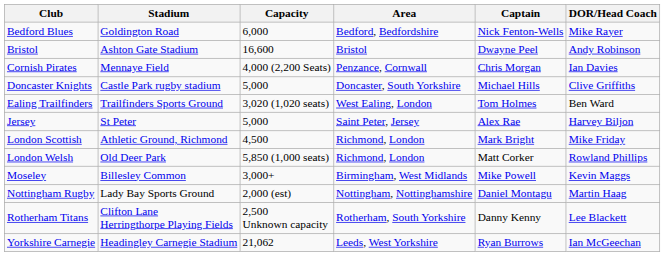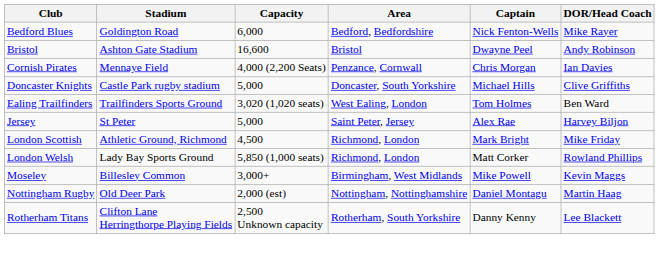 <table class="wikitable sortable">
 <tr>
 <th>Club</th>
 <th>Stadium</th>
 <th>Capacity</th>
 <th>Area</th>
 <th>Captain</th>
 <th>DOR/Head Coach</th>
 </tr>
 <tr>
 <td><a href='#'>Bedford Blues</a></td>
 <td><a href='#'>Goldington Road</a></td>
 <td style="text-align:left;">6,000</td>
 <td><a href='#'>Bedford</a>, <a href='#'>Bedfordshire</a></td>
 <td> <a href='#'>Nick Fenton-Wells</a></td>
 <td>  <a href='#'>Mike Rayer</a></td>
 </tr>
 <tr>
 <td><a href='#'>Bristol</a></td>
 <td><a href='#'>Ashton Gate Stadium</a></td>
 <td style="text-align:left;">16,600</td>
 <td><a href='#'>Bristol</a></td>
 <td> <a href='#'>Dwayne Peel</a></td>
 <td> <a href='#'>Andy Robinson</a></td>
 </tr>
 <tr>
 <td><a href='#'>Cornish Pirates</a></td>
 <td><a href='#'>Mennaye Field</a></td>
 <td style="text-align:left;">4,000 (2,200 Seats)</td>
 <td><a href='#'>Penzance</a>, <a href='#'>Cornwall</a></td>
 <td> <a href='#'>Chris Morgan</a></td>
 <td> <a href='#'>Ian Davies</a></td>
 </tr>
 <tr>
 <td><a href='#'>Doncaster Knights</a></td>
 <td><a href='#'>Castle Park rugby stadium</a></td>
 <td style="text-align:left;">5,000</td>
 <td><a href='#'>Doncaster</a>, <a href='#'>South Yorkshire</a></td>
 <td> <a href='#'>Michael Hills</a></td>
 <td> <a href='#'>Clive Griffiths</a></td>
 </tr>
 <tr>
 <td><a href='#'>Ealing Trailfinders</a></td>
 <td><a href='#'>Trailfinders Sports Ground</a></td>
 <td style="text-align:left;">3,020 (1,020 seats)</td>
 <td><a href='#'>West Ealing</a>, <a href='#'>London</a></td>
 <td> <a href='#'>Tom Holmes</a></td>
 <td> Ben Ward</td>
 </tr>
 <tr>
 <td><a href='#'>Jersey</a></td>
 <td><a href='#'>St Peter</a></td>
 <td style="text-align:left;">5,000</td>
 <td><a href='#'>Saint Peter</a>, <a href='#'>Jersey</a></td>
 <td> <a href='#'>Alex Rae</a></td>
 <td> <a href='#'>Harvey Biljon</a></td>
 </tr>
 <tr>
 <td><a href='#'>London Scottish</a></td>
 <td><a href='#'>Athletic Ground, Richmond</a></td>
 <td style="text-align:left;">4,500</td>
 <td><a href='#'>Richmond</a>, <a href='#'>London</a></td>
 <td> <a href='#'>Mark Bright</a></td>
 <td> <a href='#'>Mike Friday</a></td>
 </tr>
 <tr>
 <td><a href='#'>London Welsh</a></td>
-<td><a href='#'>Old Deer Park</a></td>
+<td>Lady Bay Sports Ground</td>
 <td style="text-align:left;">5,850 (1,000 seats)</td>
 <td><a href='#'>Richmond</a>, <a href='#'>London</a></td>
 <td> Matt Corker</td>
 <td> <a href='#'>Rowland Phillips</a></td>
 </tr>
 <tr>
 <td><a href='#'>Moseley</a></td>
 <td><a href='#'>Billesley Common</a></td>
 <td style="text-align:left;">3,000+</td>
 <td><a href='#'>Birmingham</a>, <a href='#'>West Midlands</a></td>
 <td> <a href='#'>Mike Powell</a></td>
 <td> <a href='#'>Kevin Maggs</a></td>
 </tr>
 <tr>
 <td><a href='#'>Nottingham Rugby</a></td>
-<td>Lady Bay Sports Ground</td>
+<td><a href='#'>Old Deer Park</a></td>
 <td style="text-align:left;">2,000 (est)</td>
 <td><a href='#'>Nottingham</a>, <a href='#'>Nottinghamshire</a></td>
 <td> <a href='#'>Daniel Montagu</a></td>
 <td> <a href='#'>Martin Haag</a></td>
 </tr>
 <tr>
 <td><a href='#'>Rotherham Titans</a></td>
 <td><a href='#'>Clifton Lane</a><br> <a href='#'>Herringthorpe Playing Fields</a></td>
 <td style="text-align:left;">2,500<br>Unknown capacity</td>
 <td><a href='#'>Rotherham</a>, <a href='#'>South Yorkshire</a></td>
 <td> Danny Kenny</td>
 <td> <a href='#'>Lee Blackett</a></td>
 </tr>
-<tr>
-<td><a href='#'>Yorkshire Carnegie</a></td>
-<td><a href='#'>Headingley Carnegie Stadium</a></td>
-<td style="text-align:left;">21,062</td>
-<td><a href='#'>Leeds</a>, <a href='#'>West Yorkshire</a></td>
-<td> <a href='#'>Ryan Burrows</a></td>
-<td> <a href='#'>Ian McGeechan</a></td>
-</tr>
 </table>
